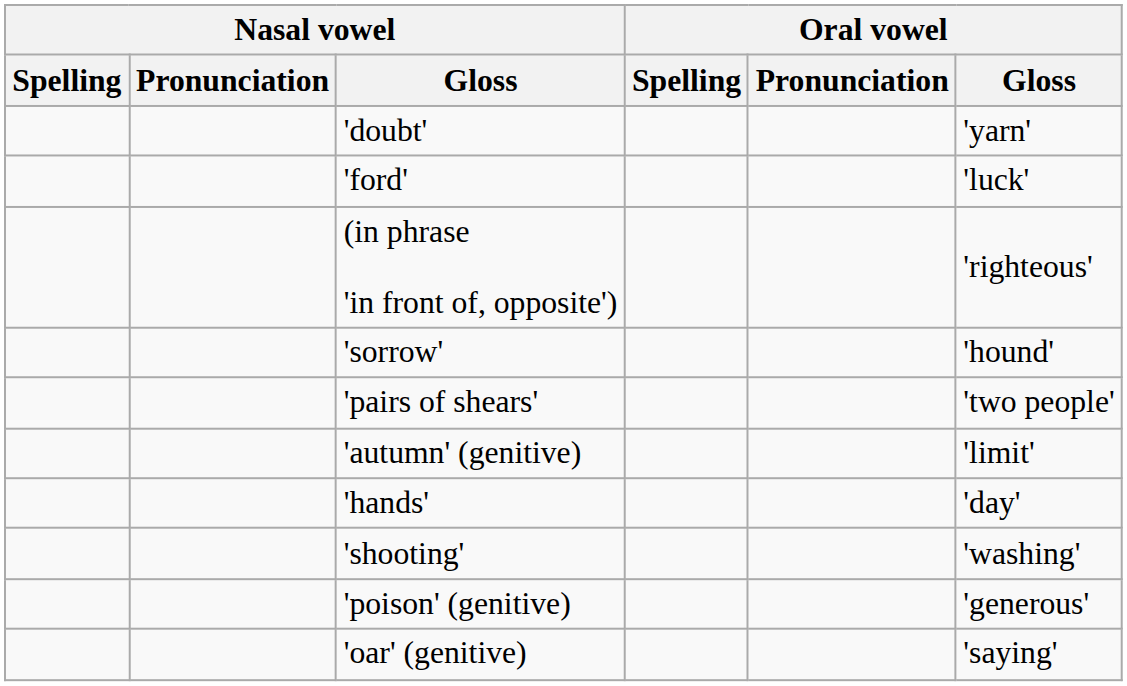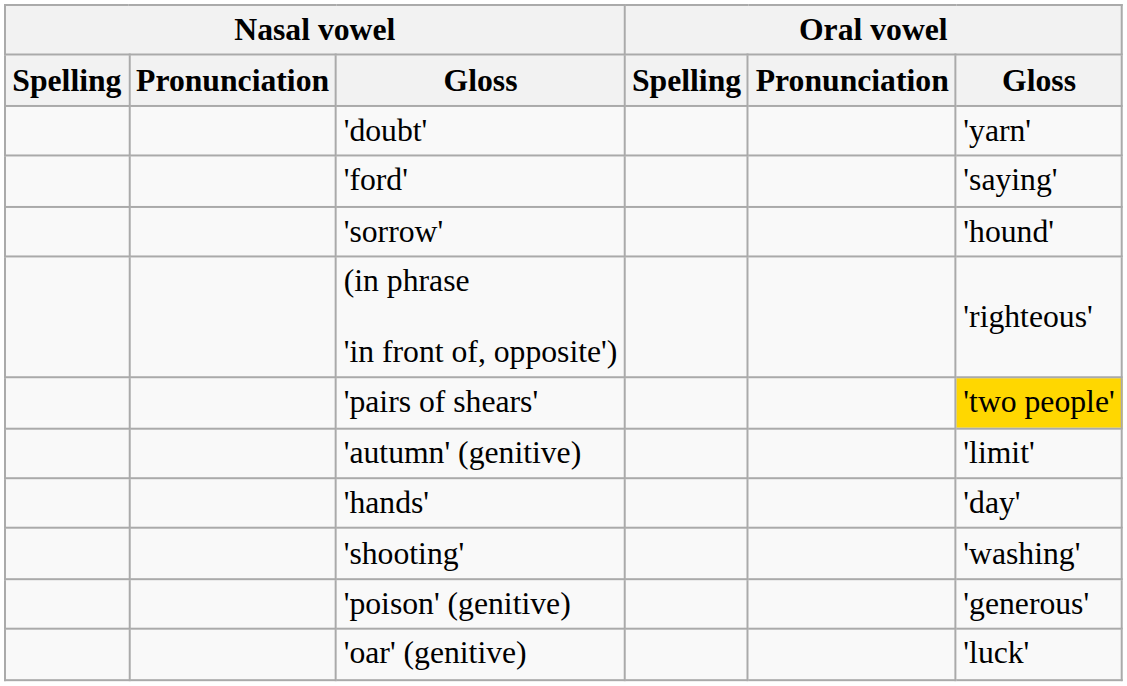 <table class="wikitable">
 <tr>
 <th colspan="3">Nasal vowel</th>
 <th colspan="3">Oral vowel</th>
 </tr>
 <tr>
 <th>Spelling</th>
 <th>Pronunciation</th>
 <th>Gloss</th>
 <th>Spelling</th>
 <th>Pronunciation</th>
 <th>Gloss</th>
 </tr>
 <tr>
 <td></td>
 <td></td>
 <td>'doubt'</td>
 <td></td>
 <td></td>
 <td>'yarn'</td>
 </tr>
 <tr>
 <td></td>
 <td></td>
 <td>'ford'</td>
 <td></td>
 <td></td>
-<td>'luck'</td>
+<td>'saying'</td>
+</tr>
+<tr>
+<td></td>
+<td></td>
+<td>'sorrow'</td>
+<td></td>
+<td></td>
+<td>'hound'</td>
 </tr>
 <tr>
 <td></td>
 <td></td>
 <td>(in phrase<br><br>'in front of, opposite')</td>
 <td></td>
 <td></td>
 <td>'righteous'</td>
 </tr>
 <tr>
 <td></td>
 <td></td>
-<td>'sorrow'</td>
-<td></td>
-<td></td>
-<td>'hound'</td>
-</tr>
-<tr>
-<td></td>
-<td></td>
 <td>'pairs of shears'</td>
 <td></td>
 <td></td>
-<td>'two people'</td>
+<td style="background: gold;">'two people'</td>
 </tr>
 <tr>
 <td></td>
 <td></td>
 <td>'autumn' (genitive)</td>
 <td></td>
 <td></td>
 <td>'limit'</td>
 </tr>
 <tr>
 <td></td>
 <td></td>
 <td>'hands'</td>
 <td></td>
 <td></td>
 <td>'day'</td>
 </tr>
 <tr>
 <td></td>
 <td></td>
 <td>'shooting'</td>
 <td></td>
 <td></td>
 <td>'washing'</td>
 </tr>
 <tr>
 <td></td>
 <td></td>
 <td>'poison' (genitive)</td>
 <td></td>
 <td></td>
 <td>'generous'</td>
 </tr>
 <tr>
 <td></td>
 <td></td>
 <td>'oar' (genitive)</td>
 <td></td>
 <td></td>
-<td>'saying'</td>
+<td>'luck'</td>
 </tr>
 </table>
